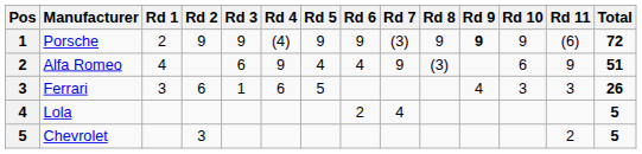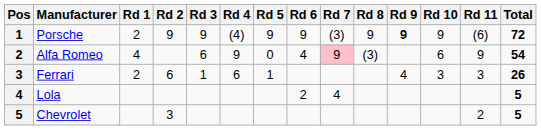 <table class="wikitable" style="font-size: 90%;">
 <tr>
 <th>Pos</th>
 <th>Manufacturer</th>
 <th>Rd 1</th>
 <th>Rd 2</th>
 <th>Rd 3</th>
 <th>Rd 4</th>
 <th>Rd 5</th>
 <th>Rd 6</th>
 <th>Rd 7</th>
 <th>Rd 8</th>
 <th>Rd 9</th>
 <th>Rd 10</th>
 <th>Rd 11</th>
 <th>Total</th>
 </tr>
 <tr>
 <th>1</th>
 <td> <a href='#'>Porsche</a></td>
 <td align=center>2</td>
 <td align=center>9</td>
 <td align=center>9</td>
 <td align=center>(4)</td>
 <td align=center>9</td>
 <td align=center>9</td>
 <td align=center>(3)</td>
 <td align=center>9</td>
 <td align=center><strong>9</strong></td>
 <td align=center>9</td>
 <td align=center>(6)</td>
 <td align=center><strong>72</strong></td>
 </tr>
 <tr>
 <th>2</th>
 <td> <a href='#'>Alfa Romeo</a></td>
 <td align=center>4</td>
 <td></td>
 <td align=center>6</td>
 <td align=center>9</td>
+<td align=center>0</td>
 <td align=center>4</td>
-<td align=center>4</td>
-<td align=center>9</td>
+<td align=center style="background: pink;">9</td>
 <td align=center>(3)</td>
 <td></td>
 <td align=center>6</td>
 <td align=center>9</td>
-<td align=center><strong>51</strong></td>
+<td align=center><strong>54</strong></td>
 </tr>
 <tr>
 <th>3</th>
 <td> <a href='#'>Ferrari</a></td>
-<td align=center>3</td>
+<td align=center>2</td>
 <td align=center>6</td>
 <td align=center>1</td>
 <td align=center>6</td>
-<td align=center>5</td>
+<td align=center>1</td>
 <td></td>
 <td></td>
 <td></td>
 <td align=center>4</td>
 <td align=center>3</td>
 <td align=center>3</td>
 <td align=center><strong>26</strong></td>
 </tr>
 <tr>
 <th>4</th>
 <td> <a href='#'>Lola</a></td>
 <td></td>
 <td></td>
 <td></td>
 <td></td>
 <td></td>
 <td align=center>2</td>
 <td align=center>4</td>
 <td></td>
 <td></td>
 <td></td>
 <td></td>
 <td align=center><strong>5</strong></td>
 </tr>
 <tr>
 <th>5</th>
 <td> <a href='#'>Chevrolet</a></td>
 <td></td>
 <td align=center>3</td>
 <td></td>
 <td></td>
 <td></td>
 <td></td>
 <td></td>
 <td></td>
 <td></td>
 <td></td>
 <td align=center>2</td>
 <td align=center><strong>5</strong></td>
 </tr>
 </table>
